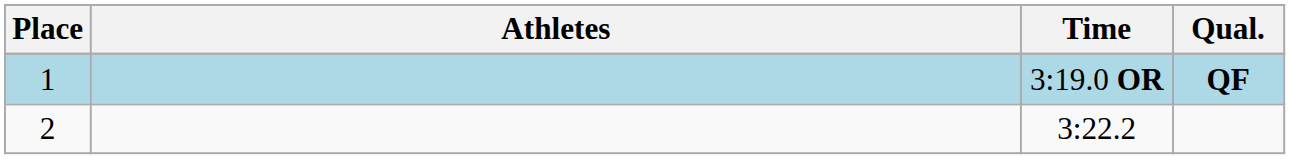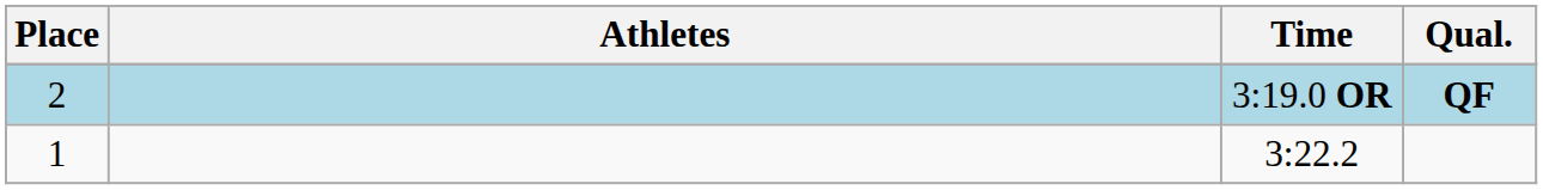 <table class=wikitable style="text-align:center">
 <tr>
 <th width=20>Place</th>
 <th width=470>Athletes</th>
 <th width=70>Time</th>
 <th width=50>Qual.</th>
 </tr>
 <tr>
 </tr>
 <tr bgcolor=lightblue>
-<td>1</td>
+<td>2</td>
 <td align=left></td>
 <td>3:19.0 <strong>OR</strong></td>
 <td><strong>QF</strong></td>
 </tr>
 <tr>
-<td>2</td>
+<td>1</td>
 <td align=left></td>
 <td>3:22.2</td>
 <td></td>
 </tr>
 </table>
